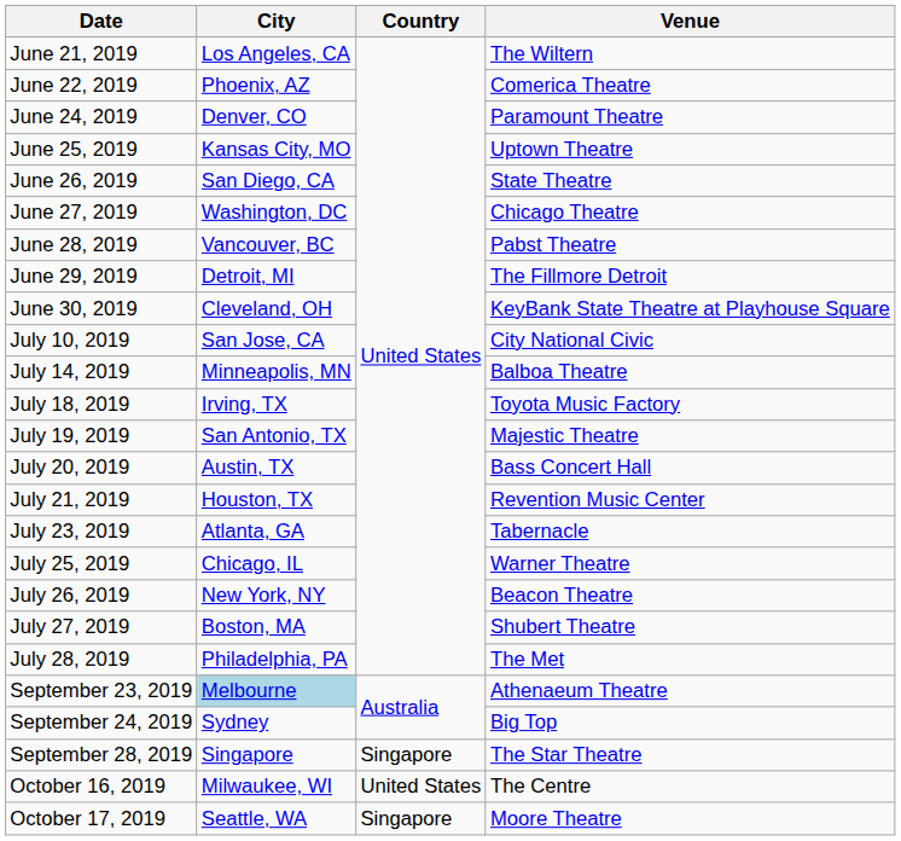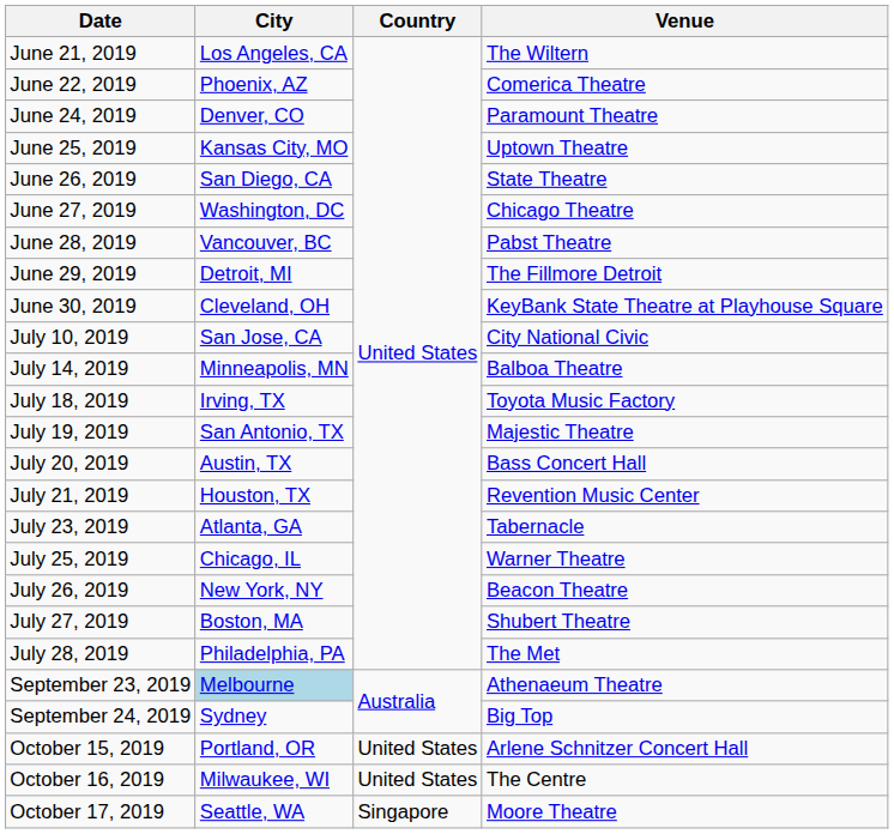 <table class="wikitable plainrowheaders" border="2" style="text-align:left;">
 <tr>
 <th>Date</th>
 <th>City</th>
 <th>Country</th>
 <th>Venue</th>
 </tr>
 <tr>
 <td>June 21, 2019</td>
 <td><a href='#'>Los Angeles, CA</a></td>
 <td rowspan=20><a href='#'>United States</a></td>
 <td><a href='#'>The Wiltern</a></td>
 </tr>
 <tr>
 <td>June 22, 2019</td>
 <td><a href='#'>Phoenix, AZ</a></td>
 <td><a href='#'>Comerica Theatre</a></td>
 </tr>
 <tr>
 <td>June 24, 2019</td>
 <td><a href='#'>Denver, CO</a></td>
 <td><a href='#'>Paramount Theatre</a></td>
 </tr>
 <tr>
 <td>June 25, 2019</td>
 <td><a href='#'>Kansas City, MO</a></td>
 <td><a href='#'>Uptown Theatre</a></td>
 </tr>
 <tr>
 <td>June 26, 2019</td>
 <td><a href='#'>San Diego, CA</a></td>
 <td><a href='#'>State Theatre</a></td>
 </tr>
 <tr>
 <td>June 27, 2019</td>
 <td><a href='#'>Washington, DC</a></td>
 <td><a href='#'>Chicago Theatre</a></td>
 </tr>
 <tr>
 <td>June 28, 2019</td>
 <td><a href='#'>Vancouver, BC</a></td>
 <td><a href='#'>Pabst Theatre</a></td>
 </tr>
 <tr>
 <td>June 29, 2019</td>
 <td><a href='#'>Detroit, MI</a></td>
 <td><a href='#'>The Fillmore Detroit</a></td>
 </tr>
 <tr>
 <td>June 30, 2019</td>
 <td><a href='#'>Cleveland, OH</a></td>
 <td><a href='#'>KeyBank State Theatre at Playhouse Square</a></td>
 </tr>
 <tr>
 <td>July 10, 2019</td>
 <td><a href='#'>San Jose, CA</a></td>
 <td><a href='#'>City National Civic</a></td>
 </tr>
 <tr>
 <td>July 14, 2019</td>
 <td><a href='#'>Minneapolis, MN</a></td>
 <td><a href='#'>Balboa Theatre</a></td>
 </tr>
 <tr>
 <td>July 18, 2019</td>
 <td><a href='#'>Irving, TX</a></td>
 <td><a href='#'>Toyota Music Factory</a></td>
 </tr>
 <tr>
 <td>July 19, 2019</td>
 <td><a href='#'>San Antonio, TX</a></td>
 <td><a href='#'>Majestic Theatre</a></td>
 </tr>
 <tr>
 <td>July 20, 2019</td>
 <td><a href='#'>Austin, TX</a></td>
 <td><a href='#'>Bass Concert Hall</a></td>
 </tr>
 <tr>
 <td>July 21, 2019</td>
 <td><a href='#'>Houston, TX</a></td>
 <td><a href='#'>Revention Music Center</a></td>
 </tr>
 <tr>
 <td>July 23, 2019</td>
 <td><a href='#'>Atlanta, GA</a></td>
 <td><a href='#'>Tabernacle</a></td>
 </tr>
 <tr>
 <td>July 25, 2019</td>
 <td><a href='#'>Chicago, IL</a></td>
 <td><a href='#'>Warner Theatre</a></td>
 </tr>
 <tr>
 <td>July 26, 2019</td>
 <td><a href='#'>New York, NY</a></td>
 <td><a href='#'>Beacon Theatre</a></td>
 </tr>
 <tr>
 <td>July 27, 2019</td>
 <td><a href='#'>Boston, MA</a></td>
 <td><a href='#'>Shubert Theatre</a></td>
 </tr>
 <tr>
 <td>July 28, 2019</td>
 <td><a href='#'>Philadelphia, PA</a></td>
 <td><a href='#'>The Met</a></td>
 </tr>
 <tr>
 <td>September 23, 2019</td>
 <td style="background: lightblue;"><a href='#'>Melbourne</a></td>
 <td rowspan="2"><a href='#'>Australia</a></td>
 <td><a href='#'>Athenaeum Theatre</a></td>
 </tr>
 <tr>
 <td>September 24, 2019</td>
 <td><a href='#'>Sydney</a></td>
 <td><a href='#'>Big Top</a></td>
 </tr>
 <tr>
-<td>September 28, 2019</td>
-<td><a href='#'>Singapore</a></td>
-<td>Singapore</td>
-<td><a href='#'>The Star Theatre</a></td>
+<td>October 15, 2019</td>
+<td><a href='#'>Portland, OR</a></td>
+<td>United States</td>
+<td><a href='#'>Arlene Schnitzer Concert Hall</a></td>
 </tr>
 <tr>
 <td>October 16, 2019</td>
 <td><a href='#'>Milwaukee, WI</a></td>
 <td>United States</td>
 <td>The Centre</td>
 </tr>
 <tr>
 <td>October 17, 2019</td>
 <td><a href='#'>Seattle, WA</a></td>
 <td>Singapore</td>
 <td><a href='#'>Moore Theatre</a></td>
 </tr>
 </table>
